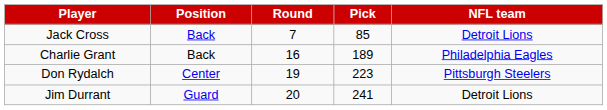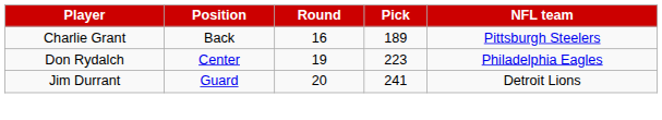 <table class="wikitable" width="60%">
 <tr align="center" style="background:#CC0000; color:white">
 <td><strong>Player</strong></td>
 <td><strong>Position</strong></td>
 <td><strong>Round</strong></td>
 <td><strong>Pick</strong></td>
 <td><strong>NFL team</strong></td>
 </tr>
 <tr align="center">
-<td>Jack Cross</td>
-<td><a href='#'>Back</a></td>
-<td>7</td>
-<td>85</td>
-<td><a href='#'>Detroit Lions</a></td>
-</tr>
-<tr align="center">
 <td>Charlie Grant</td>
 <td>Back</td>
 <td>16</td>
 <td>189</td>
-<td><a href='#'>Philadelphia Eagles</a></td>
+<td><a href='#'>Pittsburgh Steelers</a></td>
 </tr>
 <tr align="center">
 <td>Don Rydalch</td>
 <td><a href='#'>Center</a></td>
 <td>19</td>
 <td>223</td>
-<td><a href='#'>Pittsburgh Steelers</a></td>
+<td><a href='#'>Philadelphia Eagles</a></td>
 </tr>
 <tr align="center">
 <td>Jim Durrant</td>
 <td><a href='#'>Guard</a></td>
 <td>20</td>
 <td>241</td>
 <td>Detroit Lions</td>
 </tr>
 </table>
